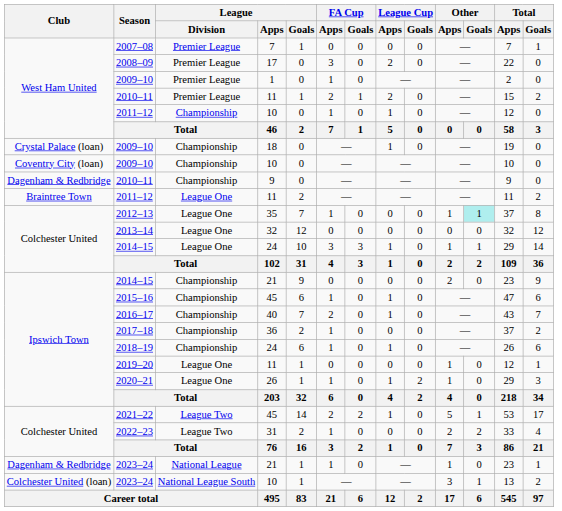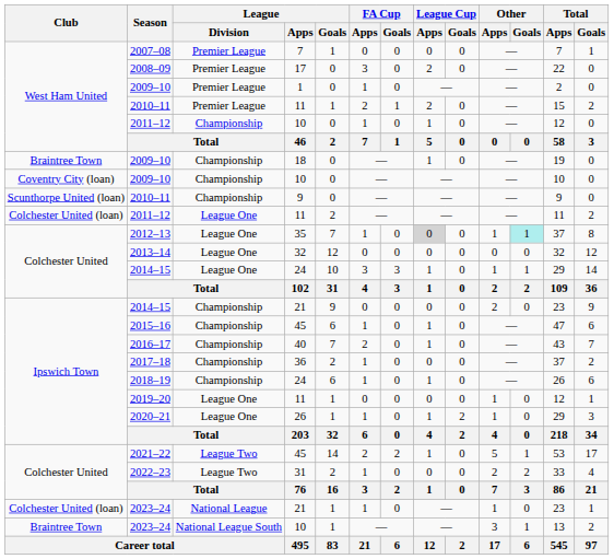 <table class="wikitable" style="text-align: center;">
 <tr>
 <th rowspan="2">Club</th>
 <th rowspan="2">Season</th>
 <th colspan="3">League</th>
 <th colspan="2"><a href='#'>FA Cup</a></th>
 <th colspan="2"><a href='#'>League Cup</a></th>
 <th colspan="2">Other</th>
 <th colspan="2">Total</th>
 </tr>
 <tr>
 <th>Division</th>
 <th>Apps</th>
 <th>Goals</th>
 <th>Apps</th>
 <th>Goals</th>
 <th>Apps</th>
 <th>Goals</th>
 <th>Apps</th>
 <th>Goals</th>
 <th>Apps</th>
 <th>Goals</th>
 </tr>
 <tr>
 <td rowspan="6"><a href='#'>West Ham United</a></td>
 <td><a href='#'>2007–08</a></td>
 <td><a href='#'>Premier League</a></td>
 <td>7</td>
 <td>1</td>
 <td>0</td>
 <td>0</td>
 <td>0</td>
 <td>0</td>
 <td colspan="2">—</td>
 <td>7</td>
 <td>1</td>
 </tr>
 <tr>
 <td><a href='#'>2008–09</a></td>
 <td>Premier League</td>
 <td>17</td>
 <td>0</td>
 <td>3</td>
 <td>0</td>
 <td>2</td>
 <td>0</td>
 <td colspan="2">—</td>
 <td>22</td>
 <td>0</td>
 </tr>
 <tr>
 <td><a href='#'>2009–10</a></td>
 <td>Premier League</td>
 <td>1</td>
 <td>0</td>
 <td>1</td>
 <td>0</td>
 <td colspan="2">—</td>
 <td colspan="2">—</td>
 <td>2</td>
 <td>0</td>
 </tr>
 <tr>
 <td><a href='#'>2010–11</a></td>
 <td>Premier League</td>
 <td>11</td>
 <td>1</td>
 <td>2</td>
 <td>1</td>
 <td>2</td>
 <td>0</td>
 <td colspan="2">—</td>
 <td>15</td>
 <td>2</td>
 </tr>
 <tr>
 <td><a href='#'>2011–12</a></td>
 <td><a href='#'>Championship</a></td>
 <td>10</td>
 <td>0</td>
 <td>1</td>
 <td>0</td>
 <td>1</td>
 <td>0</td>
 <td colspan="2">—</td>
 <td>12</td>
 <td>0</td>
 </tr>
 <tr>
 <th colspan="2">Total</th>
 <th>46</th>
 <th>2</th>
 <th>7</th>
 <th>1</th>
 <th>5</th>
 <th>0</th>
 <th>0</th>
 <th>0</th>
 <th>58</th>
 <th>3</th>
 </tr>
 <tr>
-<td><a href='#'>Crystal Palace</a> (loan)</td>
+<td><a href='#'>Braintree Town</a></td>
 <td><a href='#'>2009–10</a></td>
 <td>Championship</td>
 <td>18</td>
 <td>0</td>
 <td colspan="2">—</td>
 <td>1</td>
 <td>0</td>
 <td colspan="2">—</td>
 <td>19</td>
 <td>0</td>
 </tr>
 <tr>
 <td><a href='#'>Coventry City</a> (loan)</td>
 <td><a href='#'>2009–10</a></td>
 <td>Championship</td>
 <td>10</td>
 <td>0</td>
 <td colspan="2">—</td>
 <td colspan="2">—</td>
 <td colspan="2">—</td>
 <td>10</td>
 <td>0</td>
 </tr>
 <tr>
-<td><a href='#'>Dagenham & Redbridge</a></td>
+<td><a href='#'>Scunthorpe United</a> (loan)</td>
 <td><a href='#'>2010–11</a></td>
 <td>Championship</td>
 <td>9</td>
 <td>0</td>
 <td colspan="2">—</td>
 <td colspan="2">—</td>
 <td colspan="2">—</td>
 <td>9</td>
 <td>0</td>
 </tr>
 <tr>
-<td><a href='#'>Braintree Town</a></td>
+<td><a href='#'>Colchester United</a> (loan)</td>
 <td><a href='#'>2011–12</a></td>
 <td><a href='#'>League One</a></td>
 <td>11</td>
 <td>2</td>
 <td colspan="2">—</td>
 <td colspan="2">—</td>
 <td colspan="2">—</td>
 <td>11</td>
 <td>2</td>
 </tr>
 <tr>
 <td rowspan="4">Colchester United</td>
 <td><a href='#'>2012–13</a></td>
 <td>League One</td>
 <td>35</td>
 <td>7</td>
 <td>1</td>
 <td>0</td>
-<td>0</td>
+<td style="background: lightgrey;">0</td>
 <td>0</td>
 <td>1</td>
 <td style="background: paleturquoise;">1</td>
 <td>37</td>
 <td>8</td>
 </tr>
 <tr>
 <td><a href='#'>2013–14</a></td>
 <td>League One</td>
 <td>32</td>
 <td>12</td>
 <td>0</td>
 <td>0</td>
 <td>0</td>
 <td>0</td>
 <td>0</td>
 <td>0</td>
 <td>32</td>
 <td>12</td>
 </tr>
 <tr>
 <td><a href='#'>2014–15</a></td>
 <td>League One</td>
 <td>24</td>
 <td>10</td>
 <td>3</td>
 <td>3</td>
 <td>1</td>
 <td>0</td>
 <td>1</td>
 <td>1</td>
 <td>29</td>
 <td>14</td>
 </tr>
 <tr>
 <th colspan="2">Total</th>
 <th>102</th>
 <th>31</th>
 <th>4</th>
 <th>3</th>
 <th>1</th>
 <th>0</th>
 <th>2</th>
 <th>2</th>
 <th>109</th>
 <th>36</th>
 </tr>
 <tr>
 <td rowspan="8"><a href='#'>Ipswich Town</a></td>
 <td><a href='#'>2014–15</a></td>
 <td>Championship</td>
 <td>21</td>
 <td>9</td>
 <td>0</td>
 <td>0</td>
 <td>0</td>
 <td>0</td>
 <td>2</td>
 <td>0</td>
 <td>23</td>
 <td>9</td>
 </tr>
 <tr>
 <td><a href='#'>2015–16</a></td>
 <td>Championship</td>
 <td>45</td>
 <td>6</td>
 <td>1</td>
 <td>0</td>
 <td>1</td>
 <td>0</td>
 <td colspan="2">—</td>
 <td>47</td>
 <td>6</td>
 </tr>
 <tr>
 <td><a href='#'>2016–17</a></td>
 <td>Championship</td>
 <td>40</td>
 <td>7</td>
 <td>2</td>
 <td>0</td>
 <td>1</td>
 <td>0</td>
 <td colspan="2">—</td>
 <td>43</td>
 <td>7</td>
 </tr>
 <tr>
 <td><a href='#'>2017–18</a></td>
 <td>Championship</td>
 <td>36</td>
 <td>2</td>
 <td>1</td>
 <td>0</td>
 <td>0</td>
 <td>0</td>
 <td colspan="2">—</td>
 <td>37</td>
 <td>2</td>
 </tr>
 <tr>
 <td><a href='#'>2018–19</a></td>
 <td>Championship</td>
 <td>24</td>
 <td>6</td>
 <td>1</td>
 <td>0</td>
 <td>1</td>
 <td>0</td>
 <td colspan="2">—</td>
 <td>26</td>
 <td>6</td>
 </tr>
 <tr>
 <td><a href='#'>2019–20</a></td>
 <td>League One</td>
 <td>11</td>
 <td>1</td>
 <td>0</td>
 <td>0</td>
 <td>0</td>
 <td>0</td>
 <td>1</td>
 <td>0</td>
 <td>12</td>
 <td>1</td>
 </tr>
 <tr>
 <td><a href='#'>2020–21</a></td>
 <td>League One</td>
 <td>26</td>
 <td>1</td>
 <td>1</td>
 <td>0</td>
 <td>1</td>
 <td>2</td>
 <td>1</td>
 <td>0</td>
 <td>29</td>
 <td>3</td>
 </tr>
 <tr>
 <th colspan="2">Total</th>
 <th>203</th>
 <th>32</th>
 <th>6</th>
 <th>0</th>
 <th>4</th>
 <th>2</th>
 <th>4</th>
 <th>0</th>
 <th>218</th>
 <th>34</th>
 </tr>
 <tr>
 <td rowspan="3">Colchester United</td>
 <td><a href='#'>2021–22</a></td>
 <td><a href='#'>League Two</a></td>
 <td>45</td>
 <td>14</td>
 <td>2</td>
 <td>2</td>
 <td>1</td>
 <td>0</td>
 <td>5</td>
 <td>1</td>
 <td>53</td>
 <td>17</td>
 </tr>
 <tr>
 <td><a href='#'>2022–23</a></td>
 <td>League Two</td>
 <td>31</td>
 <td>2</td>
 <td>1</td>
 <td>0</td>
 <td>0</td>
 <td>0</td>
 <td>2</td>
 <td>2</td>
 <td>33</td>
 <td>4</td>
 </tr>
 <tr>
 <th colspan="2">Total</th>
 <th>76</th>
 <th>16</th>
 <th>3</th>
 <th>2</th>
 <th>1</th>
 <th>0</th>
 <th>7</th>
 <th>3</th>
 <th>86</th>
 <th>21</th>
 </tr>
 <tr>
-<td><a href='#'>Dagenham & Redbridge</a></td>
+<td><a href='#'>Colchester United</a> (loan)</td>
 <td><a href='#'>2023–24</a></td>
 <td><a href='#'>National League</a></td>
 <td>21</td>
 <td>1</td>
 <td>1</td>
 <td>0</td>
 <td colspan="2">—</td>
 <td>1</td>
 <td>0</td>
 <td>23</td>
 <td>1</td>
 </tr>
 <tr>
-<td><a href='#'>Colchester United</a> (loan)</td>
+<td><a href='#'>Braintree Town</a></td>
 <td><a href='#'>2023–24</a></td>
 <td><a href='#'>National League South</a></td>
 <td>10</td>
 <td>1</td>
 <td colspan="2">—</td>
 <td colspan="2">—</td>
 <td>3</td>
 <td>1</td>
 <td>13</td>
 <td>2</td>
 </tr>
 <tr>
 <th colspan="3">Career total</th>
 <th>495</th>
 <th>83</th>
 <th>21</th>
 <th>6</th>
 <th>12</th>
 <th>2</th>
 <th>17</th>
 <th>6</th>
 <th>545</th>
 <th>97</th>
 </tr>
 </table>
